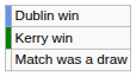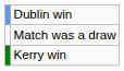 <table class="wikitable">
 <tr>
 <td style="background-color:#6495ED"></td>
 <td>Dublin win</td>
 </tr>
 <tr>
+<td></td>
+<td>Match was a draw</td>
+</tr>
+<tr>
 <td style="background-color:green"></td>
 <td>Kerry win</td>
 </tr>
-<tr>
-<td></td>
-<td>Match was a draw</td>
-</tr>
 </table>
